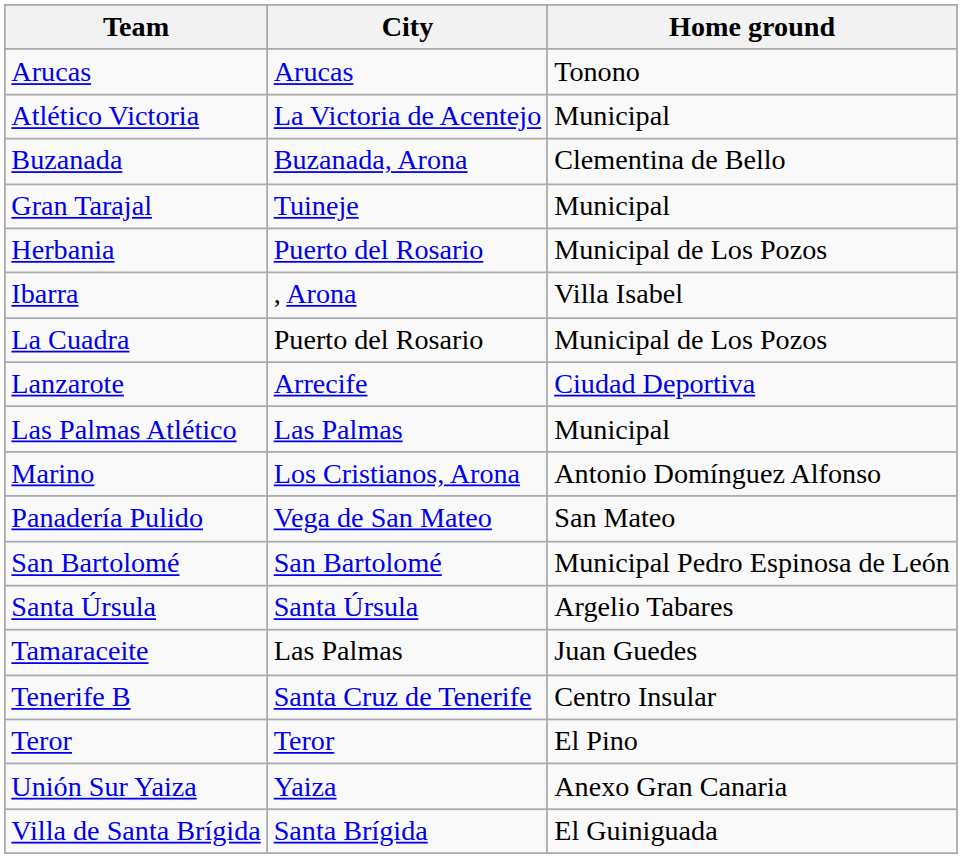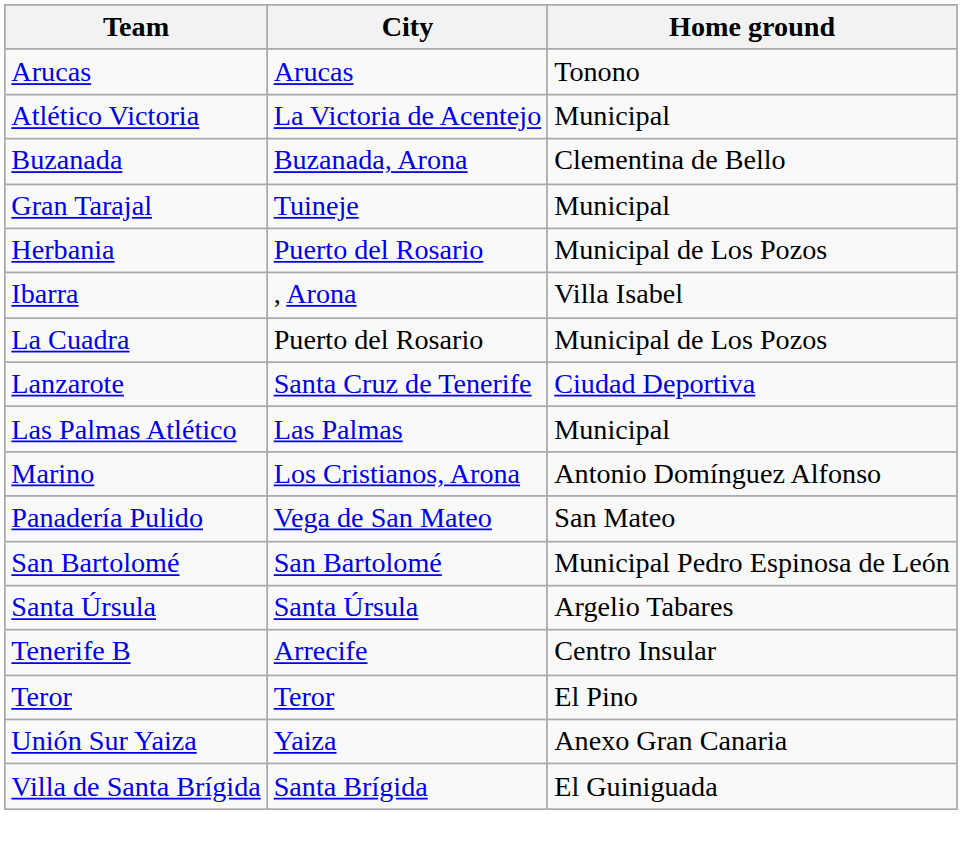 <table class="wikitable sortable">
 <tr>
 <th>Team</th>
 <th>City</th>
 <th>Home ground</th>
 </tr>
 <tr>
 <td><a href='#'>Arucas</a></td>
 <td><a href='#'>Arucas</a></td>
 <td>Tonono</td>
 </tr>
 <tr>
 <td><a href='#'>Atlético Victoria</a></td>
 <td><a href='#'>La Victoria de Acentejo</a></td>
 <td>Municipal</td>
 </tr>
 <tr>
 <td><a href='#'>Buzanada</a></td>
 <td><a href='#'>Buzanada, Arona</a></td>
 <td>Clementina de Bello</td>
 </tr>
 <tr>
 <td><a href='#'>Gran Tarajal</a></td>
 <td><a href='#'>Tuineje</a></td>
 <td>Municipal</td>
 </tr>
 <tr>
 <td><a href='#'>Herbania</a></td>
 <td><a href='#'>Puerto del Rosario</a></td>
 <td>Municipal de Los Pozos</td>
 </tr>
 <tr>
 <td><a href='#'>Ibarra</a></td>
 <td>, <a href='#'>Arona</a></td>
 <td>Villa Isabel</td>
 </tr>
 <tr>
 <td><a href='#'>La Cuadra</a></td>
 <td>Puerto del Rosario</td>
 <td>Municipal de Los Pozos</td>
 </tr>
 <tr>
 <td><a href='#'>Lanzarote</a></td>
-<td><a href='#'>Arrecife</a></td>
+<td><a href='#'>Santa Cruz de Tenerife</a></td>
 <td><a href='#'>Ciudad Deportiva</a></td>
 </tr>
 <tr>
 <td><a href='#'>Las Palmas Atlético</a></td>
 <td><a href='#'>Las Palmas</a></td>
 <td>Municipal</td>
 </tr>
 <tr>
 <td><a href='#'>Marino</a></td>
 <td><a href='#'>Los Cristianos, Arona</a></td>
 <td>Antonio Domínguez Alfonso</td>
 </tr>
 <tr>
 <td><a href='#'>Panadería Pulido</a></td>
 <td><a href='#'>Vega de San Mateo</a></td>
 <td>San Mateo</td>
 </tr>
 <tr>
 <td><a href='#'>San Bartolomé</a></td>
 <td><a href='#'>San Bartolomé</a></td>
 <td>Municipal Pedro Espinosa de León</td>
 </tr>
 <tr>
 <td><a href='#'>Santa Úrsula</a></td>
 <td><a href='#'>Santa Úrsula</a></td>
 <td>Argelio Tabares</td>
 </tr>
 <tr>
-<td><a href='#'>Tamaraceite</a></td>
-<td>Las Palmas</td>
-<td>Juan Guedes</td>
-</tr>
-<tr>
 <td><a href='#'>Tenerife B</a></td>
-<td><a href='#'>Santa Cruz de Tenerife</a></td>
+<td><a href='#'>Arrecife</a></td>
 <td>Centro Insular</td>
 </tr>
 <tr>
 <td><a href='#'>Teror</a></td>
 <td><a href='#'>Teror</a></td>
 <td>El Pino</td>
 </tr>
 <tr>
 <td><a href='#'>Unión Sur Yaiza</a></td>
 <td><a href='#'>Yaiza</a></td>
 <td>Anexo Gran Canaria</td>
 </tr>
 <tr>
 <td><a href='#'>Villa de Santa Brígida</a></td>
 <td><a href='#'>Santa Brígida</a></td>
 <td>El Guiniguada</td>
 </tr>
 </table>
